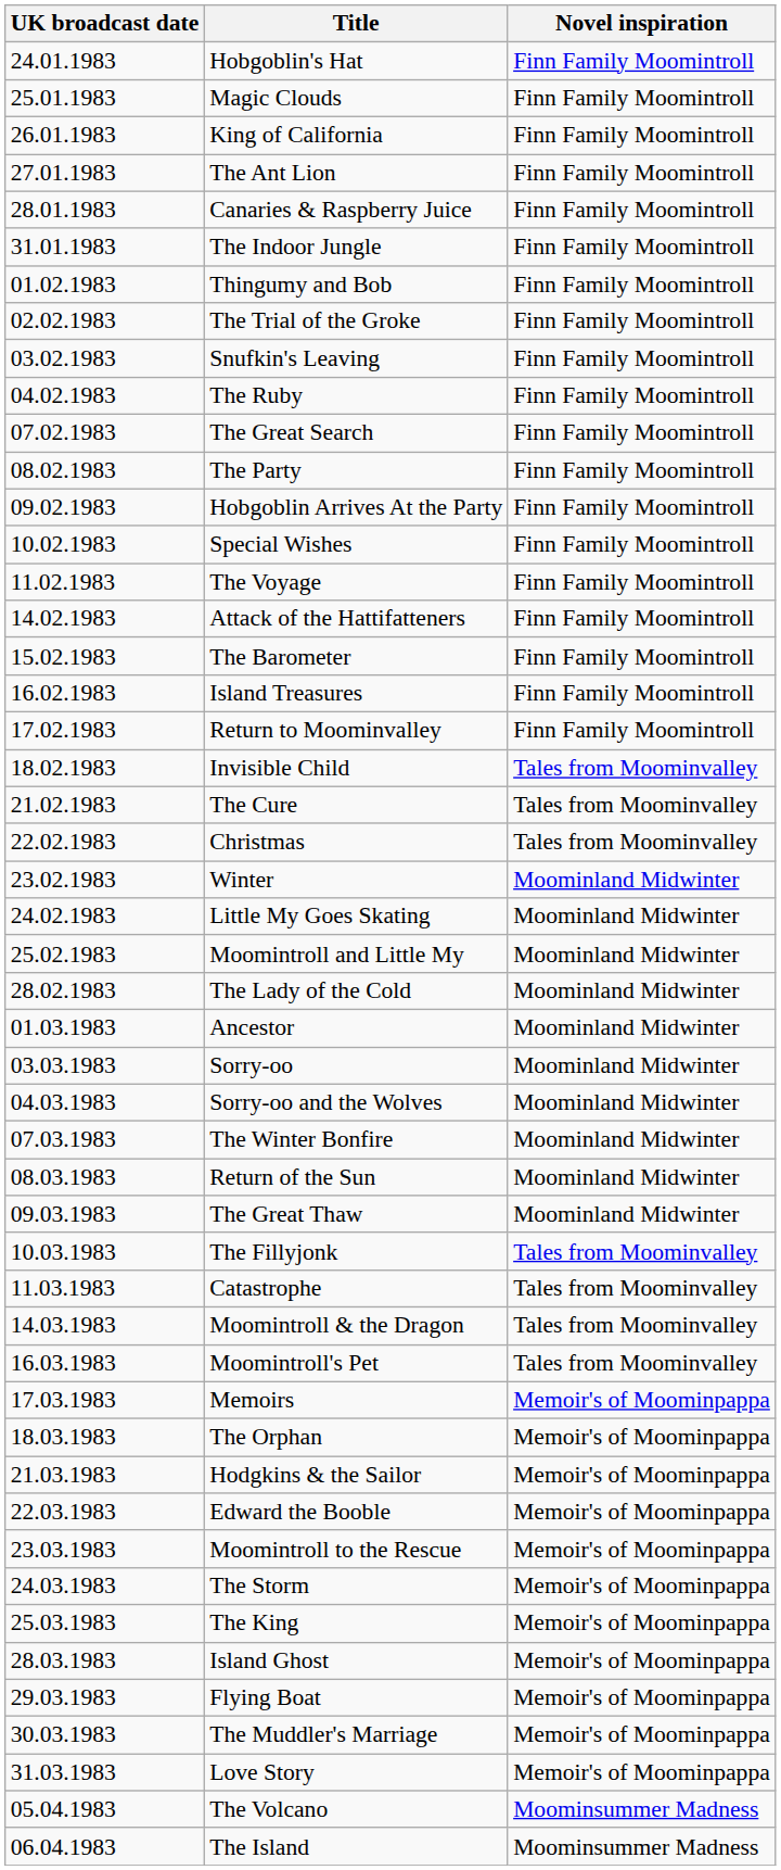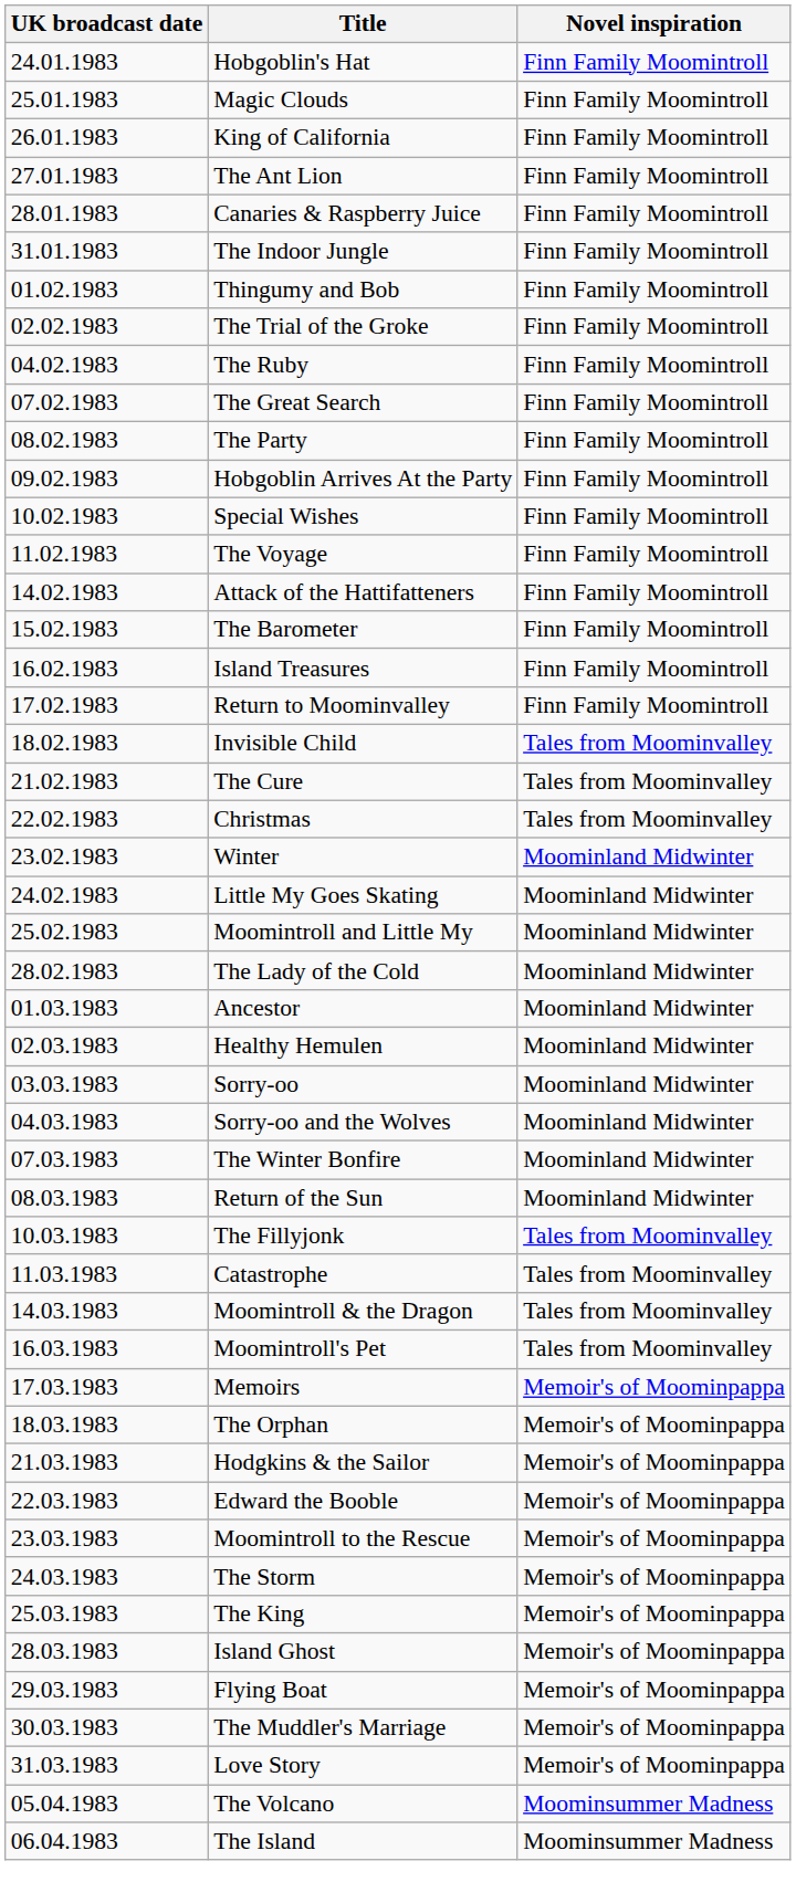 <table class="wikitable mw-collapsible mw-collapsed">
 <tr>
 <th>UK broadcast date</th>
 <th>Title</th>
 <th>Novel inspiration</th>
 </tr>
 <tr>
 <td>24.01.1983</td>
 <td>Hobgoblin's Hat</td>
 <td><a href='#'>Finn Family Moomintroll</a></td>
 </tr>
 <tr>
 <td>25.01.1983</td>
 <td>Magic Clouds</td>
 <td>Finn Family Moomintroll</td>
 </tr>
 <tr>
 <td>26.01.1983</td>
 <td>King of California</td>
 <td>Finn Family Moomintroll</td>
 </tr>
 <tr>
 <td>27.01.1983</td>
 <td>The Ant Lion</td>
 <td>Finn Family Moomintroll</td>
 </tr>
 <tr>
 <td>28.01.1983</td>
 <td>Canaries & Raspberry Juice</td>
 <td>Finn Family Moomintroll</td>
 </tr>
 <tr>
 <td>31.01.1983</td>
 <td>The Indoor Jungle</td>
 <td>Finn Family Moomintroll</td>
 </tr>
 <tr>
 <td>01.02.1983</td>
 <td>Thingumy and Bob</td>
 <td>Finn Family Moomintroll</td>
 </tr>
 <tr>
 <td>02.02.1983</td>
 <td>The Trial of the Groke</td>
-<td>Finn Family Moomintroll</td>
-</tr>
-<tr>
-<td>03.02.1983</td>
-<td>Snufkin's Leaving</td>
 <td>Finn Family Moomintroll</td>
 </tr>
 <tr>
 <td>04.02.1983</td>
 <td>The Ruby</td>
 <td>Finn Family Moomintroll</td>
 </tr>
 <tr>
 <td>07.02.1983</td>
 <td>The Great Search</td>
 <td>Finn Family Moomintroll</td>
 </tr>
 <tr>
 <td>08.02.1983</td>
 <td>The Party</td>
 <td>Finn Family Moomintroll</td>
 </tr>
 <tr>
 <td>09.02.1983</td>
 <td>Hobgoblin Arrives At the Party</td>
 <td>Finn Family Moomintroll</td>
 </tr>
 <tr>
 <td>10.02.1983</td>
 <td>Special Wishes</td>
 <td>Finn Family Moomintroll</td>
 </tr>
 <tr>
 <td>11.02.1983</td>
 <td>The Voyage</td>
 <td>Finn Family Moomintroll</td>
 </tr>
 <tr>
 <td>14.02.1983</td>
 <td>Attack of the Hattifatteners</td>
 <td>Finn Family Moomintroll</td>
 </tr>
 <tr>
 <td>15.02.1983</td>
 <td>The Barometer</td>
 <td>Finn Family Moomintroll</td>
 </tr>
 <tr>
 <td>16.02.1983</td>
 <td>Island Treasures</td>
 <td>Finn Family Moomintroll</td>
 </tr>
 <tr>
 <td>17.02.1983</td>
 <td>Return to Moominvalley</td>
 <td>Finn Family Moomintroll</td>
 </tr>
 <tr>
 <td>18.02.1983</td>
 <td>Invisible Child</td>
 <td><a href='#'>Tales from Moominvalley</a></td>
 </tr>
 <tr>
 <td>21.02.1983</td>
 <td>The Cure</td>
 <td>Tales from Moominvalley</td>
 </tr>
 <tr>
 <td>22.02.1983</td>
 <td>Christmas</td>
 <td>Tales from Moominvalley</td>
 </tr>
 <tr>
 <td>23.02.1983</td>
 <td>Winter</td>
 <td><a href='#'>Moominland Midwinter</a></td>
 </tr>
 <tr>
 <td>24.02.1983</td>
 <td>Little My Goes Skating</td>
 <td>Moominland Midwinter</td>
 </tr>
 <tr>
 <td>25.02.1983</td>
 <td>Moomintroll and Little My</td>
 <td>Moominland Midwinter</td>
 </tr>
 <tr>
 <td>28.02.1983</td>
 <td>The Lady of the Cold</td>
 <td>Moominland Midwinter</td>
 </tr>
 <tr>
 <td>01.03.1983</td>
 <td>Ancestor</td>
 <td>Moominland Midwinter</td>
 </tr>
 <tr>
+<td>02.03.1983</td>
+<td>Healthy Hemulen</td>
+<td>Moominland Midwinter</td>
+</tr>
+<tr>
 <td>03.03.1983</td>
 <td>Sorry-oo</td>
 <td>Moominland Midwinter</td>
 </tr>
 <tr>
 <td>04.03.1983</td>
 <td>Sorry-oo and the Wolves</td>
 <td>Moominland Midwinter</td>
 </tr>
 <tr>
 <td>07.03.1983</td>
 <td>The Winter Bonfire</td>
 <td>Moominland Midwinter</td>
 </tr>
 <tr>
 <td>08.03.1983</td>
 <td>Return of the Sun</td>
-<td>Moominland Midwinter</td>
-</tr>
-<tr>
-<td>09.03.1983</td>
-<td>The Great Thaw</td>
 <td>Moominland Midwinter</td>
 </tr>
 <tr>
 <td>10.03.1983</td>
 <td>The Fillyjonk</td>
 <td><a href='#'>Tales from Moominvalley</a></td>
 </tr>
 <tr>
 <td>11.03.1983</td>
 <td>Catastrophe</td>
 <td>Tales from Moominvalley</td>
 </tr>
 <tr>
 <td>14.03.1983</td>
 <td>Moomintroll & the Dragon</td>
 <td>Tales from Moominvalley</td>
 </tr>
 <tr>
 <td>16.03.1983</td>
 <td>Moomintroll's Pet</td>
 <td>Tales from Moominvalley</td>
 </tr>
 <tr>
 <td>17.03.1983</td>
 <td>Memoirs</td>
 <td><a href='#'>Memoir's of Moominpappa</a></td>
 </tr>
 <tr>
 <td>18.03.1983</td>
 <td>The Orphan</td>
 <td>Memoir's of Moominpappa</td>
 </tr>
 <tr>
 <td>21.03.1983</td>
 <td>Hodgkins & the Sailor</td>
 <td>Memoir's of Moominpappa</td>
 </tr>
 <tr>
 <td>22.03.1983</td>
 <td>Edward the Booble</td>
 <td>Memoir's of Moominpappa</td>
 </tr>
 <tr>
 <td>23.03.1983</td>
 <td>Moomintroll to the Rescue</td>
 <td>Memoir's of Moominpappa</td>
 </tr>
 <tr>
 <td>24.03.1983</td>
 <td>The Storm</td>
 <td>Memoir's of Moominpappa</td>
 </tr>
 <tr>
 <td>25.03.1983</td>
 <td>The King</td>
 <td>Memoir's of Moominpappa</td>
 </tr>
 <tr>
 <td>28.03.1983</td>
 <td>Island Ghost</td>
 <td>Memoir's of Moominpappa</td>
 </tr>
 <tr>
 <td>29.03.1983</td>
 <td>Flying Boat</td>
 <td>Memoir's of Moominpappa</td>
 </tr>
 <tr>
 <td>30.03.1983</td>
 <td>The Muddler's Marriage</td>
 <td>Memoir's of Moominpappa</td>
 </tr>
 <tr>
 <td>31.03.1983</td>
 <td>Love Story</td>
 <td>Memoir's of Moominpappa</td>
 </tr>
 <tr>
 <td>05.04.1983</td>
 <td>The Volcano</td>
 <td><a href='#'>Moominsummer Madness</a></td>
 </tr>
 <tr>
 <td>06.04.1983</td>
 <td>The Island</td>
 <td>Moominsummer Madness</td>
 </tr>
 </table>
